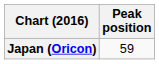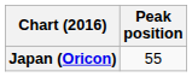 <table class="wikitable sortable plainrowheaders">
 <tr>
 <th>Chart (2016)</th>
 <th>Peak<br>position</th>
 </tr>
 <tr>
 <th scope="row">Japan (<a href='#'>Oricon</a>)</th>
-<td align="center">59</td>
+<td align="center">55</td>
 </tr>
 </table>
